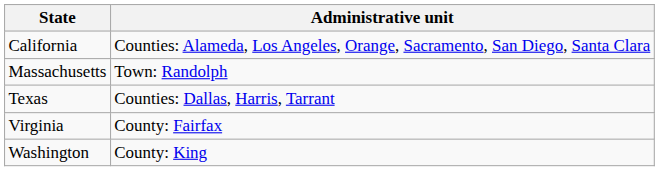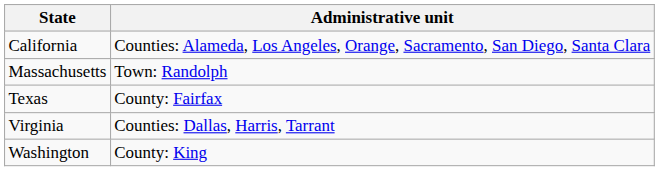 <table class="wikitable">
 <tr>
 <th>State</th>
 <th>Administrative unit</th>
 </tr>
 <tr>
 <td>California</td>
 <td>Counties: <a href='#'>Alameda</a>, <a href='#'>Los Angeles</a>, <a href='#'>Orange</a>, <a href='#'>Sacramento</a>, <a href='#'>San Diego</a>, <a href='#'>Santa Clara</a></td>
 </tr>
 <tr>
 <td>Massachusetts</td>
 <td>Town: <a href='#'>Randolph</a></td>
 </tr>
 <tr>
 <td>Texas</td>
-<td>Counties: <a href='#'>Dallas</a>, <a href='#'>Harris</a>, <a href='#'>Tarrant</a></td>
+<td>County: <a href='#'>Fairfax</a></td>
 </tr>
 <tr>
 <td>Virginia</td>
-<td>County: <a href='#'>Fairfax</a></td>
+<td>Counties: <a href='#'>Dallas</a>, <a href='#'>Harris</a>, <a href='#'>Tarrant</a></td>
 </tr>
 <tr>
 <td>Washington</td>
 <td>County: <a href='#'>King</a></td>
 </tr>
 </table>
